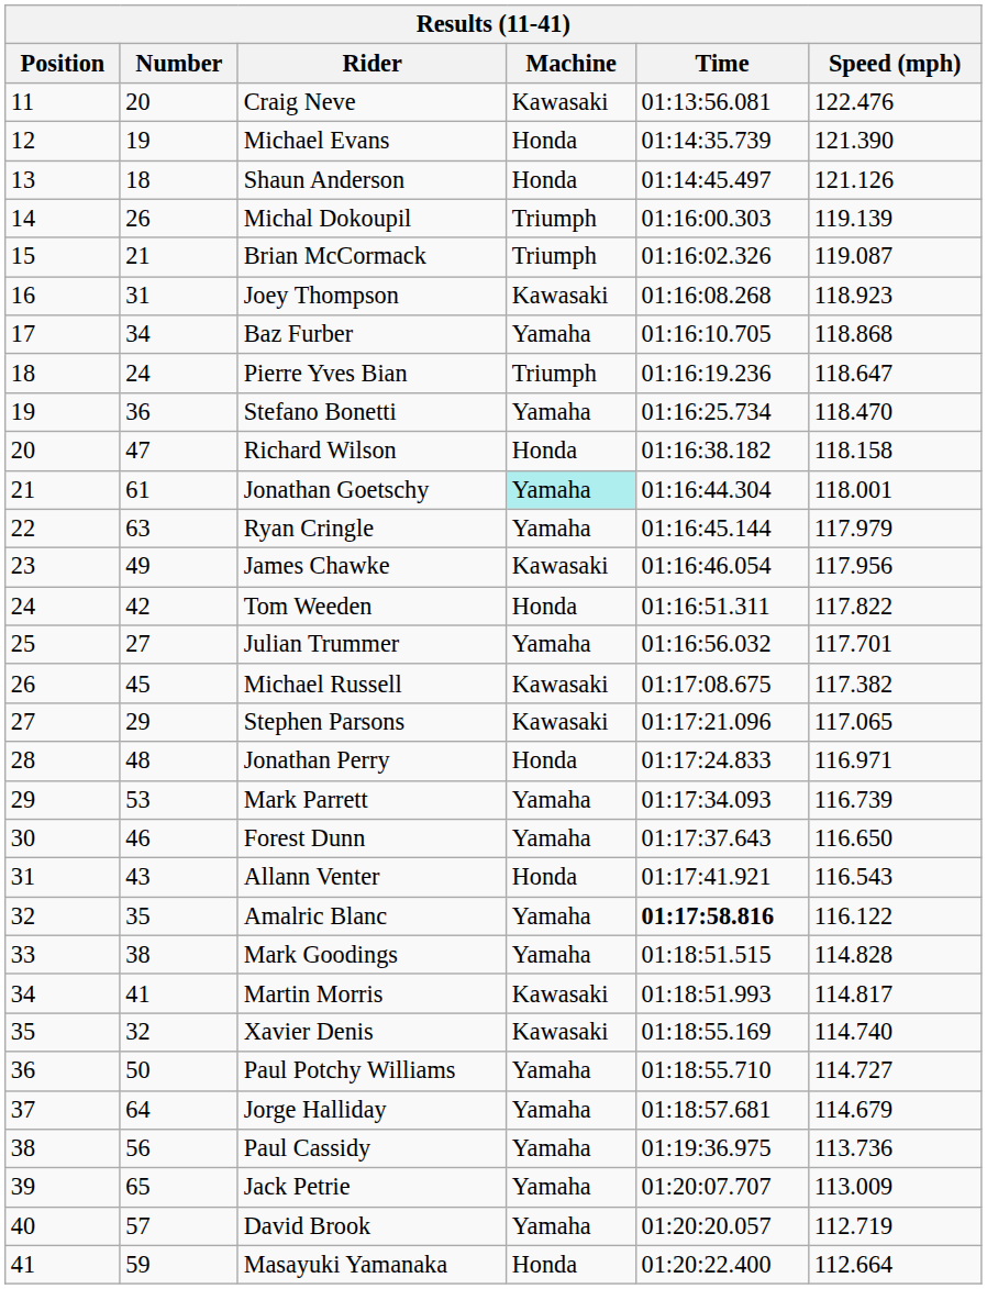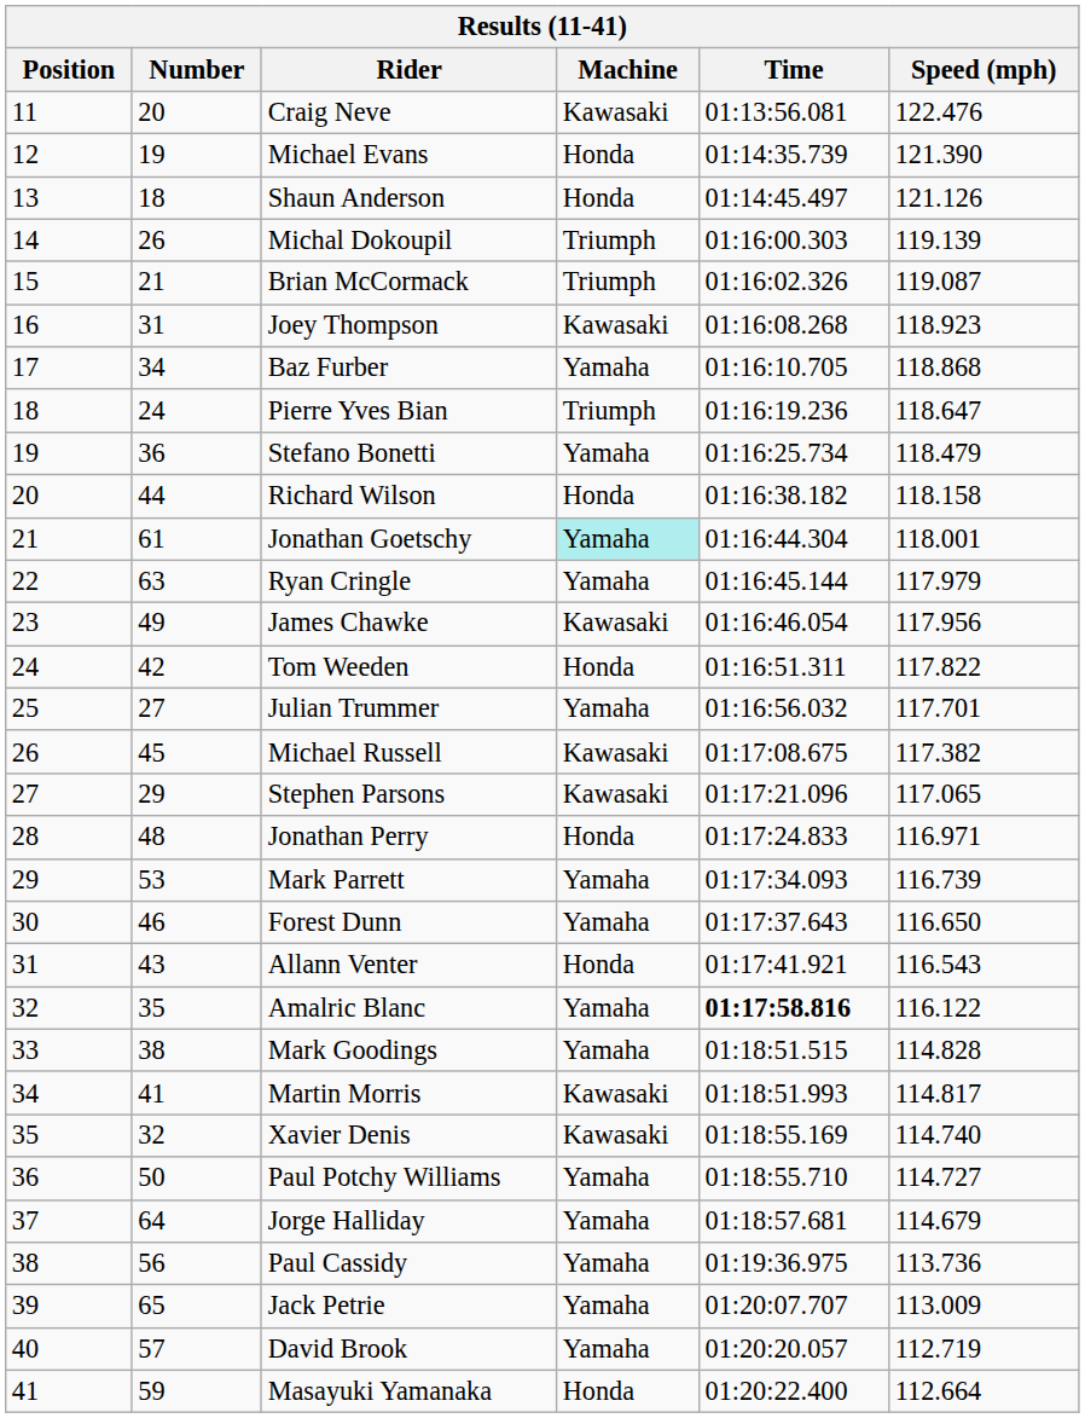 <table class="collapsible collapsed wikitable"style="width:40em;margin-top:-1px;">
 <tr>
 <th scope="col" colspan="6">Results (11-41)</th>
 </tr>
 <tr>
 <th scope="col">Position</th>
 <th scope="col">Number</th>
 <th scope="col">Rider</th>
 <th scope="col">Machine</th>
 <th scope="col">Time</th>
 <th scope="col">Speed (mph)</th>
 </tr>
 <tr>
 <td>11</td>
 <td>20</td>
 <td>Craig Neve</td>
 <td>Kawasaki</td>
 <td>01:13:56.081</td>
 <td>122.476</td>
 </tr>
 <tr>
 <td>12</td>
 <td>19</td>
 <td>Michael Evans</td>
 <td>Honda</td>
 <td>01:14:35.739</td>
 <td>121.390</td>
 </tr>
 <tr>
 <td>13</td>
 <td>18</td>
 <td>Shaun Anderson</td>
 <td>Honda</td>
 <td>01:14:45.497</td>
 <td>121.126</td>
 </tr>
 <tr>
 <td>14</td>
 <td>26</td>
 <td>Michal Dokoupil</td>
 <td>Triumph</td>
 <td>01:16:00.303</td>
 <td>119.139</td>
 </tr>
 <tr>
 <td>15</td>
 <td>21</td>
 <td>Brian McCormack</td>
 <td>Triumph</td>
 <td>01:16:02.326</td>
 <td>119.087</td>
 </tr>
 <tr>
 <td>16</td>
 <td>31</td>
 <td>Joey Thompson</td>
 <td>Kawasaki</td>
 <td>01:16:08.268</td>
 <td>118.923</td>
 </tr>
 <tr>
 <td>17</td>
 <td>34</td>
 <td>Baz Furber</td>
 <td>Yamaha</td>
 <td>01:16:10.705</td>
 <td>118.868</td>
 </tr>
 <tr>
 <td>18</td>
 <td>24</td>
 <td>Pierre Yves Bian</td>
 <td>Triumph</td>
 <td>01:16:19.236</td>
 <td>118.647</td>
 </tr>
 <tr>
 <td>19</td>
 <td>36</td>
 <td>Stefano Bonetti</td>
 <td>Yamaha</td>
 <td>01:16:25.734</td>
-<td>118.470</td>
+<td>118.479</td>
 </tr>
 <tr>
 <td>20</td>
-<td>47</td>
+<td>44</td>
 <td>Richard Wilson</td>
 <td>Honda</td>
 <td>01:16:38.182</td>
 <td>118.158</td>
 </tr>
 <tr>
 <td>21</td>
 <td>61</td>
 <td>Jonathan Goetschy</td>
 <td style="background: paleturquoise;">Yamaha</td>
 <td>01:16:44.304</td>
 <td>118.001</td>
 </tr>
 <tr>
 <td>22</td>
 <td>63</td>
 <td>Ryan Cringle</td>
 <td>Yamaha</td>
 <td>01:16:45.144</td>
 <td>117.979</td>
 </tr>
 <tr>
 <td>23</td>
 <td>49</td>
 <td>James Chawke</td>
 <td>Kawasaki</td>
 <td>01:16:46.054</td>
 <td>117.956</td>
 </tr>
 <tr>
 <td>24</td>
 <td>42</td>
 <td>Tom Weeden</td>
 <td>Honda</td>
 <td>01:16:51.311</td>
 <td>117.822</td>
 </tr>
 <tr>
 <td>25</td>
 <td>27</td>
 <td>Julian Trummer</td>
 <td>Yamaha</td>
 <td>01:16:56.032</td>
 <td>117.701</td>
 </tr>
 <tr>
 <td>26</td>
 <td>45</td>
 <td>Michael Russell</td>
 <td>Kawasaki</td>
 <td>01:17:08.675</td>
 <td>117.382</td>
 </tr>
 <tr>
 <td>27</td>
 <td>29</td>
 <td>Stephen Parsons</td>
 <td>Kawasaki</td>
 <td>01:17:21.096</td>
 <td>117.065</td>
 </tr>
 <tr>
 <td>28</td>
 <td>48</td>
 <td>Jonathan Perry</td>
 <td>Honda</td>
 <td>01:17:24.833</td>
 <td>116.971</td>
 </tr>
 <tr>
 <td>29</td>
 <td>53</td>
 <td>Mark Parrett</td>
 <td>Yamaha</td>
 <td>01:17:34.093</td>
 <td>116.739</td>
 </tr>
 <tr>
 <td>30</td>
 <td>46</td>
 <td>Forest Dunn</td>
 <td>Yamaha</td>
 <td>01:17:37.643</td>
 <td>116.650</td>
 </tr>
 <tr>
 <td>31</td>
 <td>43</td>
 <td>Allann Venter</td>
 <td>Honda</td>
 <td>01:17:41.921</td>
 <td>116.543</td>
 </tr>
 <tr>
 <td>32</td>
 <td>35</td>
 <td>Amalric Blanc</td>
 <td>Yamaha</td>
 <td><strong>01:17:58.816</strong></td>
 <td>116.122</td>
 </tr>
 <tr>
 <td>33</td>
 <td>38</td>
 <td>Mark Goodings</td>
 <td>Yamaha</td>
 <td>01:18:51.515</td>
 <td>114.828</td>
 </tr>
 <tr>
 <td>34</td>
 <td>41</td>
 <td>Martin Morris</td>
 <td>Kawasaki</td>
 <td>01:18:51.993</td>
 <td>114.817</td>
 </tr>
 <tr>
 <td>35</td>
 <td>32</td>
 <td>Xavier Denis</td>
 <td>Kawasaki</td>
 <td>01:18:55.169</td>
 <td>114.740</td>
 </tr>
 <tr>
 <td>36</td>
 <td>50</td>
 <td>Paul Potchy Williams</td>
 <td>Yamaha</td>
 <td>01:18:55.710</td>
 <td>114.727</td>
 </tr>
 <tr>
 <td>37</td>
 <td>64</td>
 <td>Jorge Halliday</td>
 <td>Yamaha</td>
 <td>01:18:57.681</td>
 <td>114.679</td>
 </tr>
 <tr>
 <td>38</td>
 <td>56</td>
 <td>Paul Cassidy</td>
 <td>Yamaha</td>
 <td>01:19:36.975</td>
 <td>113.736</td>
 </tr>
 <tr>
 <td>39</td>
 <td>65</td>
 <td>Jack Petrie</td>
 <td>Yamaha</td>
 <td>01:20:07.707</td>
 <td>113.009</td>
 </tr>
 <tr>
 <td>40</td>
 <td>57</td>
 <td>David Brook</td>
 <td>Yamaha</td>
 <td>01:20:20.057</td>
 <td>112.719</td>
 </tr>
 <tr>
 <td>41</td>
 <td>59</td>
 <td>Masayuki Yamanaka</td>
 <td>Honda</td>
 <td>01:20:22.400</td>
 <td>112.664</td>
 </tr>
 </table>
